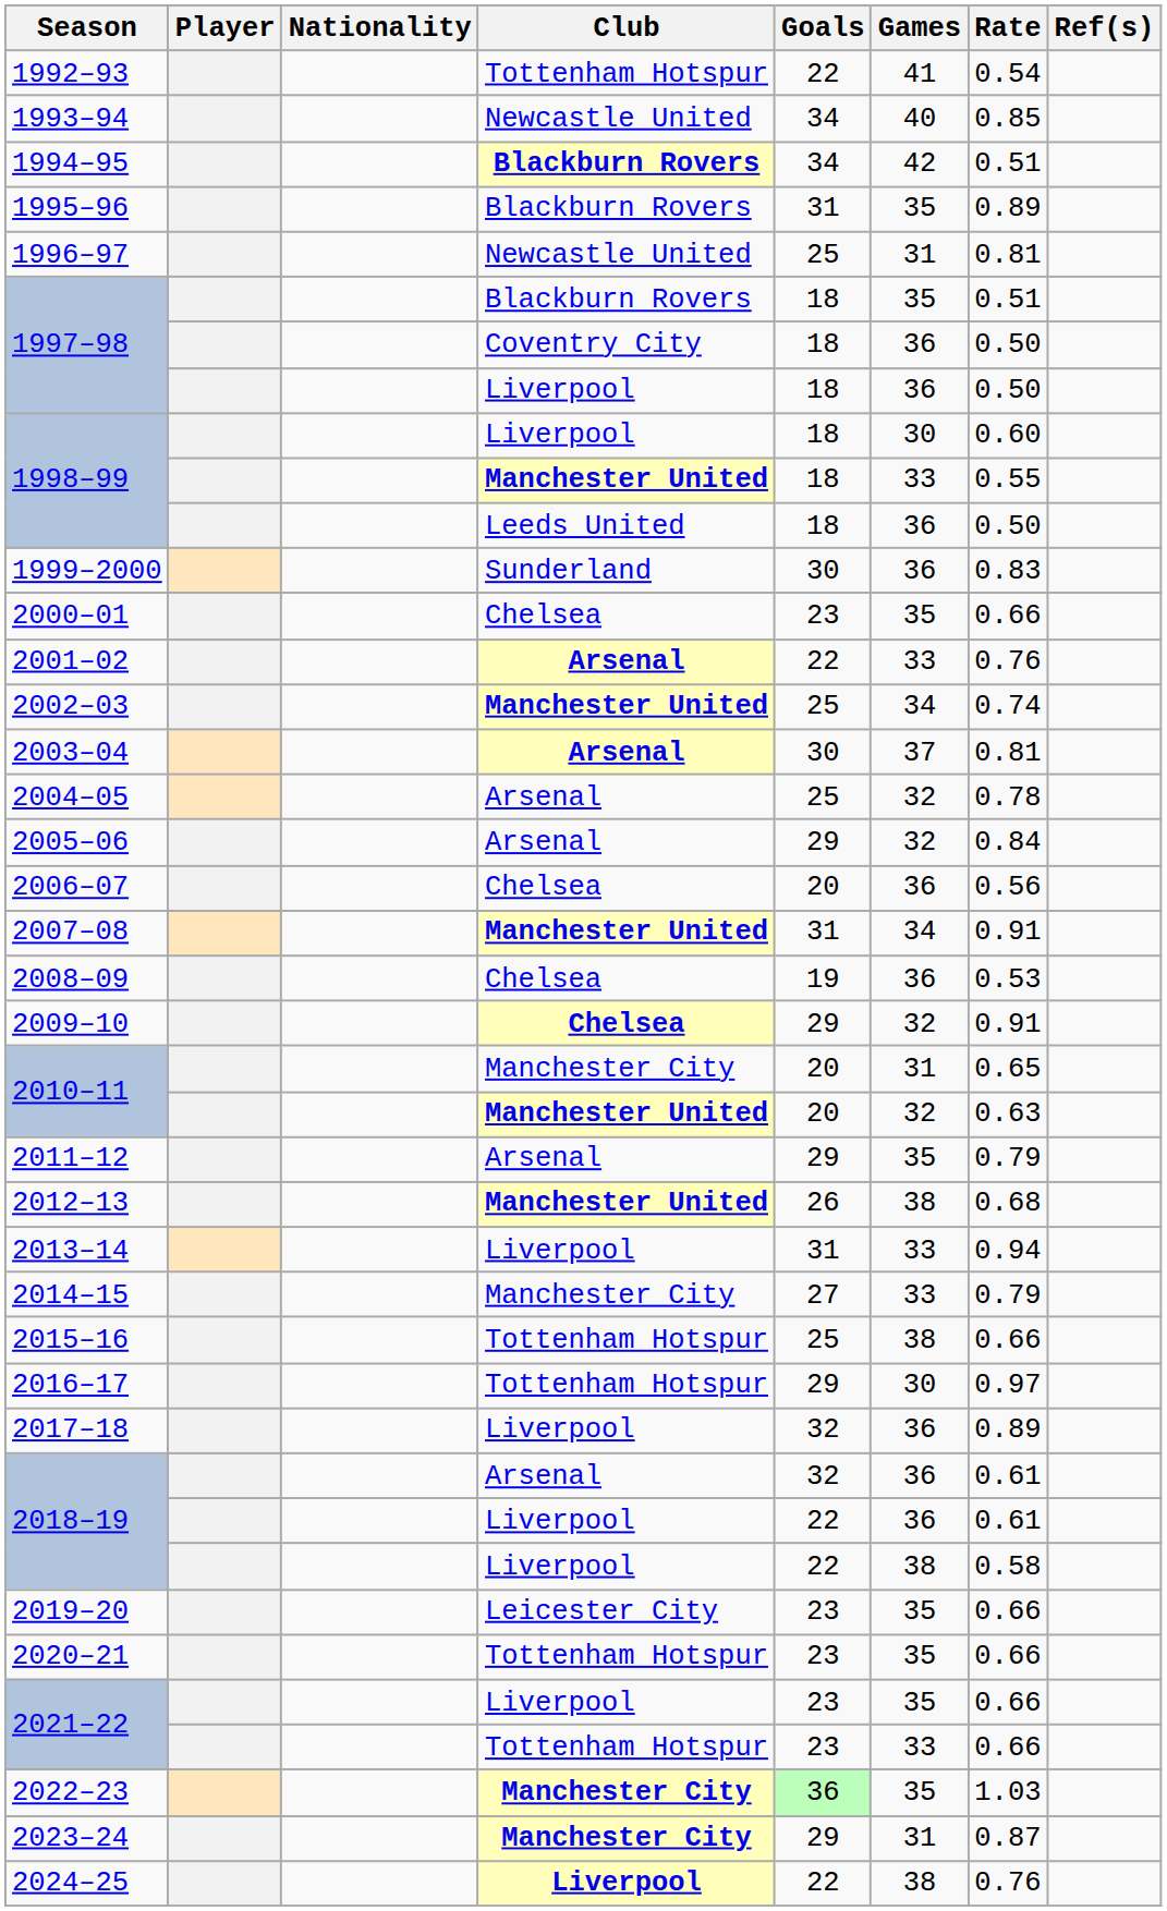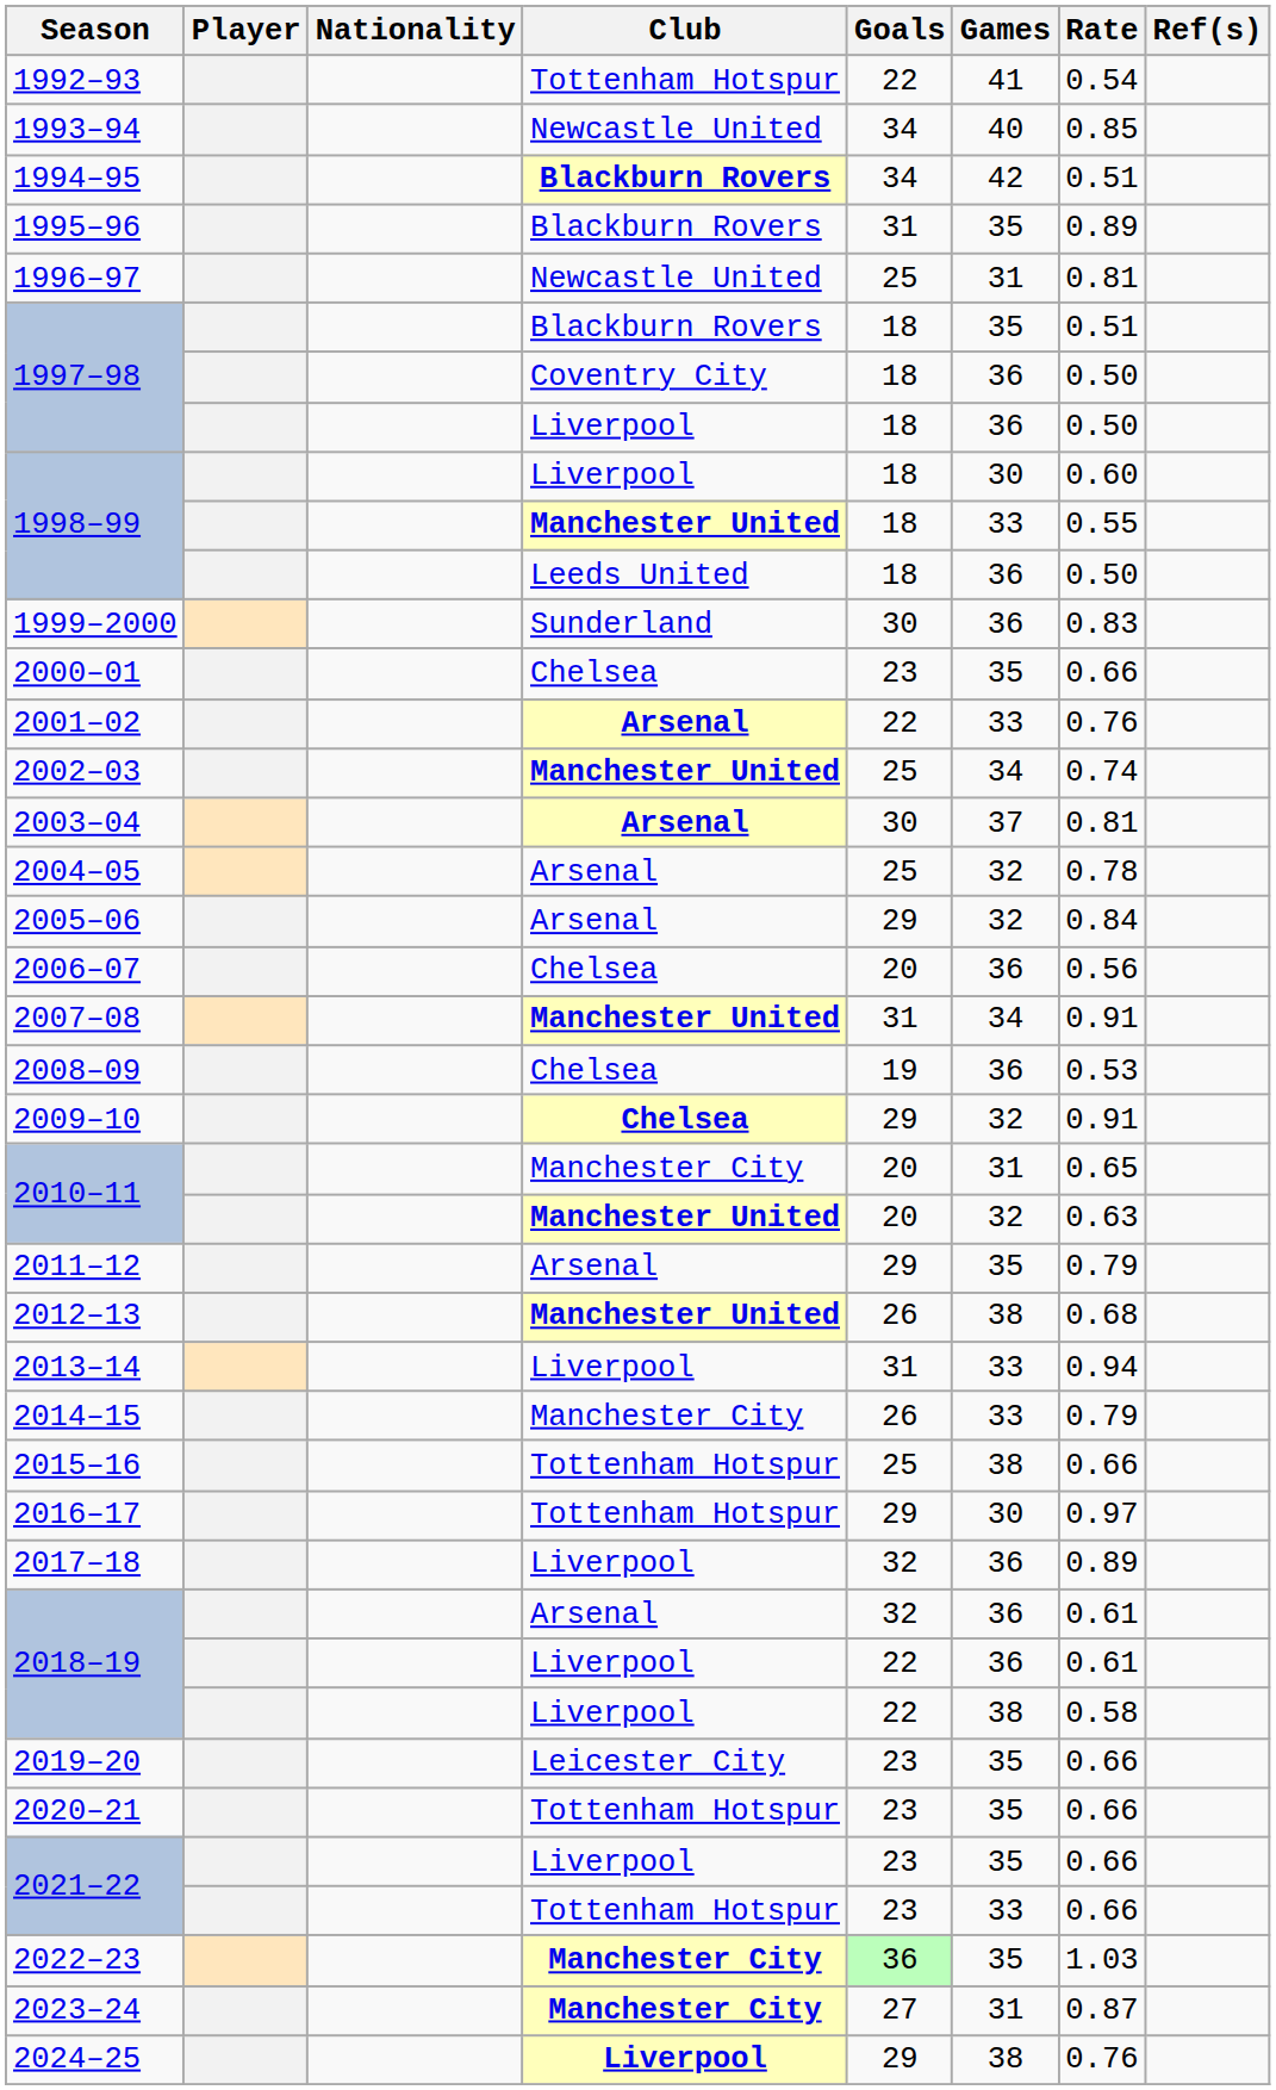 <table class="wikitable sortable plainrowheaders">
 <tr>
 <th scope="col">Season</th>
 <th scope="col">Player</th>
 <th scope="col">Nationality</th>
 <th scope="col">Club</th>
 <th scope="col">Goals</th>
 <th scope="col">Games</th>
 <th scope="col">Rate</th>
 <th scope="col" class="unsortable">Ref(s)</th>
 </tr>
 <tr>
 <td><a href='#'>1992–93</a></td>
 <th scope="row"></th>
 <td></td>
 <td><a href='#'>Tottenham Hotspur</a></td>
 <td style="text-align:center">22</td>
 <td style="text-align:center">41</td>
 <td style="text-align:center">0.54</td>
 <td style="text-align:center"></td>
 </tr>
 <tr>
 <td><a href='#'>1993–94</a></td>
 <th scope="row"></th>
 <td></td>
 <td><a href='#'>Newcastle United</a></td>
 <td style="text-align:center">34</td>
 <td style="text-align:center">40</td>
 <td style="text-align:center">0.85</td>
 <td style="text-align:center"></td>
 </tr>
 <tr>
 <td><a href='#'>1994–95</a></td>
 <th scope="row"></th>
 <td></td>
 <th scope="row" style="background:#ffb"><a href='#'>Blackburn Rovers</a></th>
 <td style="text-align:center">34</td>
 <td style="text-align:center">42</td>
 <td style="text-align:center">0.51</td>
 <td style="text-align:center"></td>
 </tr>
 <tr>
 <td><a href='#'>1995–96</a></td>
 <th scope="row"> </th>
 <td></td>
 <td><a href='#'>Blackburn Rovers</a></td>
 <td style="text-align:center">31</td>
 <td style="text-align:center">35</td>
 <td style="text-align:center">0.89</td>
 <td style="text-align:center"></td>
 </tr>
 <tr>
 <td><a href='#'>1996–97</a></td>
 <th scope="row"> </th>
 <td></td>
 <td><a href='#'>Newcastle United</a></td>
 <td style="text-align:center">25</td>
 <td style="text-align:center">31</td>
 <td style="text-align:center">0.81</td>
 <td style="text-align:center"></td>
 </tr>
 <tr>
 <td rowspan="3" style="background:#B0C4DE"><a href='#'>1997–98</a></td>
 <th scope="row"></th>
 <td></td>
 <td><a href='#'>Blackburn Rovers</a></td>
 <td style="text-align:center">18</td>
 <td style="text-align:center">35</td>
 <td style="text-align:center">0.51</td>
 <td style="text-align:center"></td>
 </tr>
 <tr>
 <th scope="row"></th>
 <td></td>
 <td><a href='#'>Coventry City</a></td>
 <td style="text-align:center">18</td>
 <td style="text-align:center">36</td>
 <td style="text-align:center">0.50</td>
 <td style="text-align:center"></td>
 </tr>
 <tr>
 <th scope="row"></th>
 <td></td>
 <td><a href='#'>Liverpool</a></td>
 <td style="text-align:center">18</td>
 <td style="text-align:center">36</td>
 <td style="text-align:center">0.50</td>
 <td style="text-align:center"></td>
 </tr>
 <tr>
 <td rowspan="3" style="background:#B0C4DE"><a href='#'>1998–99</a></td>
 <th scope="row"> </th>
 <td></td>
 <td><a href='#'>Liverpool</a></td>
 <td style="text-align:center">18</td>
 <td style="text-align:center">30</td>
 <td style="text-align:center">0.60</td>
 <td style="text-align:center"></td>
 </tr>
 <tr>
 <th scope="row"></th>
 <td></td>
 <th scope="row" style="background:#ffb"><a href='#'>Manchester United</a></th>
 <td style="text-align:center">18</td>
 <td style="text-align:center">33</td>
 <td style="text-align:center">0.55</td>
 <td style="text-align:center"></td>
 </tr>
 <tr>
 <th scope="row"></th>
 <td></td>
 <td><a href='#'>Leeds United</a></td>
 <td style="text-align:center">18</td>
 <td style="text-align:center">36</td>
 <td style="text-align:center">0.50</td>
 <td style="text-align:center"></td>
 </tr>
 <tr>
 <td><a href='#'>1999–2000</a></td>
 <th scope="row" style="background:#FFE6BD"></th>
 <td></td>
 <td><a href='#'>Sunderland</a></td>
 <td style="text-align:center">30</td>
 <td style="text-align:center">36</td>
 <td style="text-align:center">0.83</td>
 <td style="text-align:center"></td>
 </tr>
 <tr>
 <td><a href='#'>2000–01</a></td>
 <th scope="row"> </th>
 <td></td>
 <td><a href='#'>Chelsea</a></td>
 <td style="text-align:center">23</td>
 <td style="text-align:center">35</td>
 <td style="text-align:center">0.66</td>
 <td style="text-align:center"></td>
 </tr>
 <tr>
 <td><a href='#'>2001–02</a></td>
 <th scope="row"></th>
 <td></td>
 <th scope="row" style="background:#ffb"><a href='#'>Arsenal</a></th>
 <td style="text-align:center">22</td>
 <td style="text-align:center">33</td>
 <td style="text-align:center">0.76</td>
 <td style="text-align:center"></td>
 </tr>
 <tr>
 <td><a href='#'>2002–03</a></td>
 <th scope="row"></th>
 <td></td>
 <th scope="row" style="background:#ffb"><a href='#'>Manchester United</a></th>
 <td style="text-align:center">25</td>
 <td style="text-align:center">34</td>
 <td style="text-align:center">0.74</td>
 <td style="text-align:center"></td>
 </tr>
 <tr>
 <td><a href='#'>2003–04</a></td>
 <th scope="row" style="background:#FFE6BD"> </th>
 <td></td>
 <th scope="row" style="background:#ffb"><a href='#'>Arsenal</a></th>
 <td style="text-align:center">30</td>
 <td style="text-align:center">37</td>
 <td style="text-align:center">0.81</td>
 <td style="text-align:center"></td>
 </tr>
 <tr>
 <td><a href='#'>2004–05</a></td>
 <th scope="row" style="background:#FFE6BD"> </th>
 <td></td>
 <td><a href='#'>Arsenal</a></td>
 <td style="text-align:center">25</td>
 <td style="text-align:center">32</td>
 <td style="text-align:center">0.78</td>
 <td style="text-align:center"></td>
 </tr>
 <tr>
 <td><a href='#'>2005–06</a></td>
 <th scope="row"> </th>
 <td></td>
 <td><a href='#'>Arsenal</a></td>
 <td style="text-align:center">29</td>
 <td style="text-align:center">32</td>
 <td style="text-align:center">0.84</td>
 <td style="text-align:center"></td>
 </tr>
 <tr>
 <td><a href='#'>2006–07</a></td>
 <th scope="row"></th>
 <td></td>
 <td><a href='#'>Chelsea</a></td>
 <td style="text-align:center">20</td>
 <td style="text-align:center">36</td>
 <td style="text-align:center">0.56</td>
 <td style="text-align:center"></td>
 </tr>
 <tr>
 <td><a href='#'>2007–08</a></td>
 <th scope="row" style="background:#FFE6BD"></th>
 <td></td>
 <th scope="row" style="background:#ffb"><a href='#'>Manchester United</a></th>
 <td style="text-align:center">31</td>
 <td style="text-align:center">34</td>
 <td style="text-align:center">0.91</td>
 <td style="text-align:center"></td>
 </tr>
 <tr>
 <td><a href='#'>2008–09</a></td>
 <th scope="row"></th>
 <td></td>
 <td><a href='#'>Chelsea</a></td>
 <td style="text-align:center">19</td>
 <td style="text-align:center">36</td>
 <td style="text-align:center">0.53</td>
 <td style="text-align:center"></td>
 </tr>
 <tr>
 <td><a href='#'>2009–10</a></td>
 <th scope="row"> </th>
 <td></td>
 <th scope="row" style="background:#ffb"><a href='#'>Chelsea</a></th>
 <td style="text-align:center">29</td>
 <td style="text-align:center">32</td>
 <td style="text-align:center">0.91</td>
 <td style="text-align:center"></td>
 </tr>
 <tr>
 <td rowspan="2" style="background:#B0C4DE"><a href='#'>2010–11</a></td>
 <th scope="row"></th>
 <td></td>
 <td><a href='#'>Manchester City</a></td>
 <td style="text-align:center">20</td>
 <td style="text-align:center">31</td>
 <td style="text-align:center">0.65</td>
 <td style="text-align:center"></td>
 </tr>
 <tr>
 <th scope="row"></th>
 <td></td>
 <th scope="row" style="background:#ffb"><a href='#'>Manchester United</a></th>
 <td style="text-align:center">20</td>
 <td style="text-align:center">32</td>
 <td style="text-align:center">0.63</td>
 <td style="text-align:center"></td>
 </tr>
 <tr>
 <td><a href='#'>2011–12</a></td>
 <th scope="row"></th>
 <td></td>
 <td><a href='#'>Arsenal</a></td>
 <td style="text-align:center">29</td>
 <td style="text-align:center">35</td>
 <td style="text-align:center">0.79</td>
 <td style="text-align:center"></td>
 </tr>
 <tr>
 <td><a href='#'>2012–13</a></td>
 <th scope="row"> </th>
 <td></td>
 <th scope="row" style="background:#ffb"><a href='#'>Manchester United</a></th>
 <td style="text-align:center">26</td>
 <td style="text-align:center">38</td>
 <td style="text-align:center">0.68</td>
 <td style="text-align:center"></td>
 </tr>
 <tr>
 <td><a href='#'>2013–14</a></td>
 <th scope="row" style="background:#FFE6BD"></th>
 <td></td>
 <td><a href='#'>Liverpool</a></td>
 <td style="text-align:center">31</td>
 <td style="text-align:center">33</td>
 <td style="text-align:center">0.94</td>
 <td style="text-align:center"></td>
 </tr>
 <tr>
 <td><a href='#'>2014–15</a></td>
 <th scope="row"></th>
 <td></td>
 <td><a href='#'>Manchester City</a></td>
-<td style="text-align:center">27</td>
+<td style="text-align:center">26</td>
 <td style="text-align:center">33</td>
 <td style="text-align:center">0.79</td>
 <td style="text-align:center"></td>
 </tr>
 <tr>
 <td><a href='#'>2015–16</a></td>
 <th scope="row"></th>
 <td></td>
 <td><a href='#'>Tottenham Hotspur</a></td>
 <td style="text-align:center">25</td>
 <td style="text-align:center">38</td>
 <td style="text-align:center">0.66</td>
 <td style="text-align:center"></td>
 </tr>
 <tr>
 <td><a href='#'>2016–17</a></td>
 <th scope="row"> </th>
 <td></td>
 <td><a href='#'>Tottenham Hotspur</a></td>
 <td style="text-align:center">29</td>
 <td style="text-align:center">30</td>
 <td style="text-align:center">0.97</td>
 <td style="text-align:center"></td>
 </tr>
 <tr>
 <td><a href='#'>2017–18</a></td>
 <th scope="row"></th>
 <td></td>
 <td><a href='#'>Liverpool</a></td>
 <td style="text-align:center">32</td>
 <td style="text-align:center">36</td>
 <td style="text-align:center">0.89</td>
 <td style="text-align:center"></td>
 </tr>
 <tr>
 <td rowspan="3" style="background:#B0C4DE"><a href='#'>2018–19</a></td>
 <th scope="row"></th>
 <td></td>
 <td><a href='#'>Arsenal</a></td>
 <td style="text-align:center">32</td>
 <td style="text-align:center">36</td>
 <td style="text-align:center">0.61</td>
 <td style="text-align:center"></td>
 </tr>
 <tr>
 <th scope="row"></th>
 <td></td>
 <td><a href='#'>Liverpool</a></td>
 <td style="text-align:center">22</td>
 <td style="text-align:center">36</td>
 <td style="text-align:center">0.61</td>
 <td style="text-align:center"></td>
 </tr>
 <tr>
 <th scope="row"> </th>
 <td></td>
 <td><a href='#'>Liverpool</a></td>
 <td style="text-align:center">22</td>
 <td style="text-align:center">38</td>
 <td style="text-align:center">0.58</td>
 <td style="text-align:center"></td>
 </tr>
 <tr>
 <td><a href='#'>2019–20</a></td>
 <th scope="row"></th>
 <td></td>
 <td><a href='#'>Leicester City</a></td>
 <td style="text-align:center">23</td>
 <td style="text-align:center">35</td>
 <td style="text-align:center">0.66</td>
 <td style="text-align:center"></td>
 </tr>
 <tr>
 <td><a href='#'>2020–21</a></td>
 <th scope="row"> </th>
 <td></td>
 <td><a href='#'>Tottenham Hotspur</a></td>
 <td style="text-align:center">23</td>
 <td style="text-align:center">35</td>
 <td style="text-align:center">0.66</td>
 <td style="text-align:center"></td>
 </tr>
 <tr>
 <td rowspan="2" style="background:#B0C4DE"><a href='#'>2021–22</a></td>
 <th scope="row"> </th>
 <td></td>
 <td><a href='#'>Liverpool</a></td>
 <td style="text-align:center">23</td>
 <td style="text-align:center">35</td>
 <td style="text-align:center">0.66</td>
 <td style="text-align:center"></td>
 </tr>
 <tr>
 <th scope="row"></th>
 <td></td>
 <td><a href='#'>Tottenham Hotspur</a></td>
 <td style="text-align:center">23</td>
 <td style="text-align:center">33</td>
 <td style="text-align:center">0.66</td>
 <td style="text-align:center"></td>
 </tr>
 <tr>
 <td><a href='#'>2022–23</a></td>
 <th scope="row" style="background:#FFE6BD"></th>
 <td></td>
 <th scope="row" style="background:#ffb"><a href='#'>Manchester City</a></th>
 <td style="text-align:center; background:#bbffbb">36</td>
 <td style="text-align:center">35</td>
 <td style="text-align:center">1.03</td>
 <td style="text-align:center"></td>
 </tr>
 <tr>
 <td><a href='#'>2023–24</a></td>
 <th scope="row"> </th>
 <td></td>
 <th scope="row" style="background:#ffb"><a href='#'>Manchester City</a></th>
-<td style="text-align:center">29</td>
+<td style="text-align:center">27</td>
 <td style="text-align:center">31</td>
 <td style="text-align:center">0.87</td>
 <td style="text-align:center"></td>
 </tr>
 <tr>
 <td><a href='#'>2024–25</a></td>
 <th scope="row"> </th>
 <td></td>
 <th scope="row" style="background:#ffb"><a href='#'>Liverpool</a></th>
-<td style="text-align:center">22</td>
+<td style="text-align:center">29</td>
 <td style="text-align:center">38</td>
 <td style="text-align:center">0.76</td>
 <td style="text-align:center"></td>
 </tr>
 <tr>
 </tr>
 </table>
